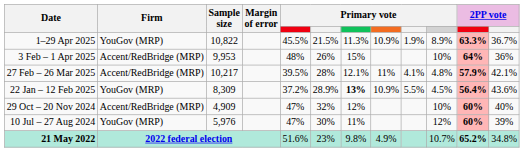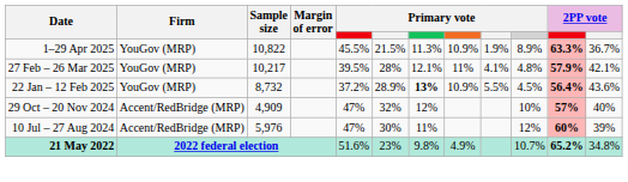 <table class="nowrap wikitable tpl-blanktable" style=text-align:center;font-size:90%>
 <tr>
 <th rowspan=2>Date</th>
 <th rowspan=2>Firm</th>
 <th rowspan=2>Sample<br>size</th>
 <th rowspan=2>Margin<br>of error</th>
 <th colspan=6>Primary vote</th>
 <th colspan=2 class=unsortable style=background:#ebbce3><a href='#'>2PP vote</a></th>
 </tr>
 <tr>
 <th class="unsortable" style="background:#F00011"></th>
 <th class="unsortable" style=background:></th>
 <th class=unsortable style=background:#10C25B></th>
 <th class=unsortable style=background:#f36c21></th>
 <th class=unsortable style=background:></th>
 <th class=unsortable style=background:lightgray></th>
 <th class="unsortable" style="background:#F00011"></th>
 <th class="unsortable" style=background:></th>
 </tr>
 <tr>
 <td align=right>1–29 Apr 2025</td>
 <td align=left>YouGov (MRP)</td>
 <td>10,822</td>
 <td></td>
 <td>45.5%</td>
 <td>21.5%</td>
 <td>11.3%</td>
 <td>10.9%</td>
 <td>1.9%</td>
 <td>8.9%</td>
 <th style="background:#FFB6B6">63.3%</th>
 <td>36.7%</td>
 </tr>
 <tr>
-<td align=right>3 Feb – 1 Apr 2025</td>
-<td align=left>Accent/RedBridge (MRP)</td>
-<td>9,953</td>
-<td></td>
-<td>48%</td>
-<td>26%</td>
-<td>15%</td>
-<td></td>
-<td></td>
-<td>10%</td>
-<th style="background:#FFB6B6">64%</th>
-<td>36%</td>
-</tr>
-<tr>
 <td align=right>27 Feb – 26 Mar 2025</td>
-<td align=left>Accent/RedBridge (MRP)</td>
+<td align=left>YouGov (MRP)</td>
 <td>10,217</td>
 <td></td>
 <td>39.5%</td>
 <td>28%</td>
 <td>12.1%</td>
 <td>11%</td>
 <td>4.1%</td>
 <td>4.8%</td>
 <th style="background:#FFB6B6">57.9%</th>
 <td>42.1%</td>
 </tr>
 <tr>
 <td align=right>22 Jan – 12 Feb 2025</td>
 <td align=left>YouGov (MRP)</td>
-<td>8,309</td>
+<td>8,732</td>
 <td></td>
 <td>37.2%</td>
 <td>28.9%</td>
 <td><strong>13%</strong></td>
 <td>10.9%</td>
 <td>5.5%</td>
 <td>4.5%</td>
 <th style="background:#FFB6B6">56.4%</th>
 <td>43.6%</td>
 </tr>
 <tr>
 <td align=right>29 Oct – 20 Nov 2024</td>
 <td align=left>Accent/RedBridge (MRP)</td>
 <td>4,909</td>
 <td></td>
 <td>47%</td>
 <td>32%</td>
 <td>12%</td>
 <td></td>
 <td></td>
 <td>10%</td>
-<th style="background:#FFB6B6">60%</th>
+<th style="background:#FFB6B6">57%</th>
 <td>40%</td>
 </tr>
 <tr>
 <td align=right>10 Jul – 27 Aug 2024</td>
-<td align=left>YouGov (MRP)</td>
+<td align=left>Accent/RedBridge (MRP)</td>
 <td>5,976</td>
 <td></td>
 <td>47%</td>
 <td>30%</td>
 <td>11%</td>
 <td></td>
 <td></td>
 <td>12%</td>
 <th style="background:#FFB6B6">60%</th>
 <td>39%</td>
 </tr>
 <tr style="background:#b0e9db">
 <td style="text-align:right" data-sort-value="21-May-2022"><strong>21 May 2022</strong></td>
 <td colspan="3" style="text-align:center"><strong><a href='#'>2022 federal election</a></strong></td>
 <td>51.6%</td>
 <td>23%</td>
 <td>9.8%</td>
 <td>4.9%</td>
 <td></td>
 <td>10.7%</td>
 <td><strong>65.2%</strong></td>
 <td>34.8%</td>
 </tr>
 </table>
